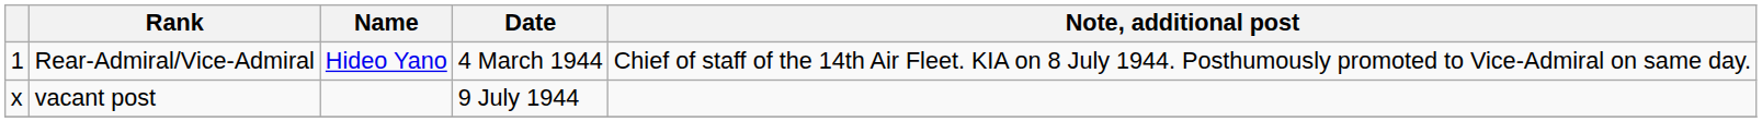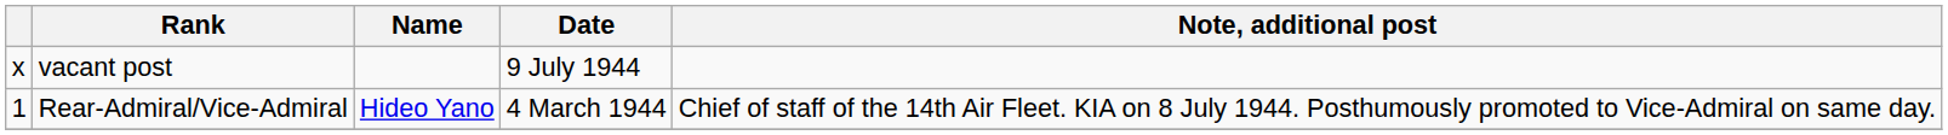 <table class=wikitable>
 <tr>
 <th></th>
 <th>Rank</th>
 <th>Name</th>
 <th>Date</th>
 <th>Note, additional post</th>
 </tr>
 <tr>
+<td>x</td>
+<td>vacant post</td>
+<td></td>
+<td>9 July 1944</td>
+<td></td>
+</tr>
+<tr>
 <td>1</td>
 <td>Rear-Admiral/Vice-Admiral</td>
 <td><a href='#'>Hideo Yano</a></td>
 <td>4 March 1944</td>
 <td>Chief of staff of the 14th Air Fleet. KIA on 8 July 1944. Posthumously promoted to Vice-Admiral on same day.</td>
 </tr>
 <tr>
-<td>x</td>
-<td>vacant post</td>
-<td></td>
-<td>9 July 1944</td>
-<td></td>
-</tr>
-<tr>
 </tr>
 </table>
